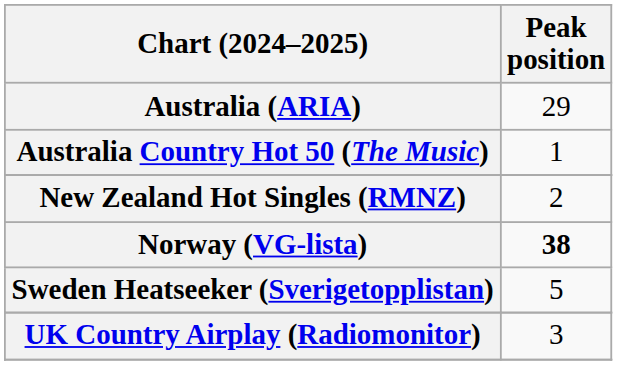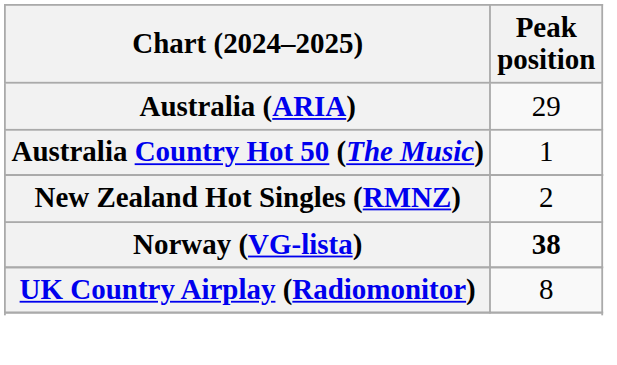 <table class="wikitable sortable plainrowheaders" style="text-align:center">
 <tr>
 <th scope="col">Chart (2024–2025)</th>
 <th scope="col">Peak<br>position</th>
 </tr>
 <tr>
 <th scope="row">Australia (<a href='#'>ARIA</a>)</th>
 <td>29</td>
 </tr>
 <tr>
 <th scope="row">Australia <a href='#'>Country Hot 50</a> (<em><a href='#'>The Music</a></em>)</th>
 <td>1</td>
 </tr>
 <tr>
 </tr>
 <tr>
 </tr>
 <tr>
 </tr>
 <tr>
 </tr>
 <tr>
 <th scope="row">New Zealand Hot Singles (<a href='#'>RMNZ</a>)</th>
 <td>2</td>
 </tr>
 <tr>
 <th scope="row">Norway (<a href='#'>VG-lista</a>)</th>
 <td><strong>38</strong></td>
 </tr>
 <tr>
-<th scope="row">Sweden Heatseeker (<a href='#'>Sverigetopplistan</a>)</th>
-<td>5</td>
-</tr>
-<tr>
 </tr>
 <tr>
 <th scope="row"><a href='#'>UK Country Airplay</a> (<a href='#'>Radiomonitor</a>)</th>
-<td>3</td>
+<td>8</td>
 </tr>
 <tr>
 </tr>
 <tr>
 </tr>
 <tr>
 </tr>
 </table>
